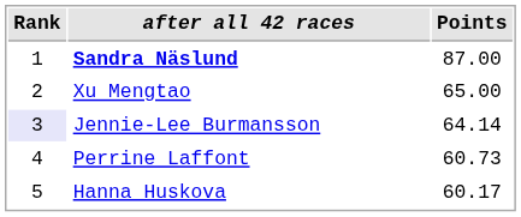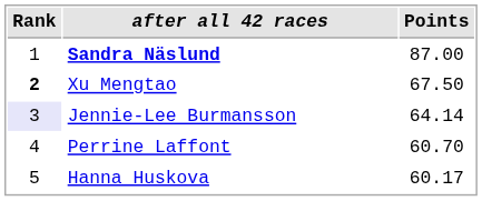 <table cellspacing="1" cellpadding="3" style="border:1px solid #aaa; font-size:86%;">
 <tr style="background:#e4e4e4;">
 <th style="border-bottom:1px solid #aaa; width:10px;">Rank</th>
 <th style="border-bottom:1px solid #aaa; width:200px;"><em>after all 42 races</em></th>
 <th style="border-bottom:1px solid #aaa; width:20px;">Points</th>
 </tr>
 <tr>
 <td align=center>1</td>
 <td><strong> <a href='#'>Sandra Näslund</a></strong></td>
 <td align=center>87.00</td>
 </tr>
 <tr>
-<td align=center>2</td>
+<td align=center><strong>2</strong></td>
 <td> <a href='#'>Xu Mengtao</a></td>
-<td align=center>65.00</td>
+<td align=center>67.50</td>
 </tr>
 <tr>
 <td align=center style="background: lavender;">3</td>
 <td> <a href='#'>Jennie-Lee Burmansson</a></td>
 <td align=center>64.14</td>
 </tr>
 <tr>
 <td align=center>4</td>
 <td> <a href='#'>Perrine Laffont</a></td>
-<td align=center>60.73</td>
+<td align=center>60.70</td>
 </tr>
 <tr>
 <td align=center>5</td>
 <td> <a href='#'>Hanna Huskova</a></td>
 <td align=center>60.17</td>
 </tr>
 </table>
